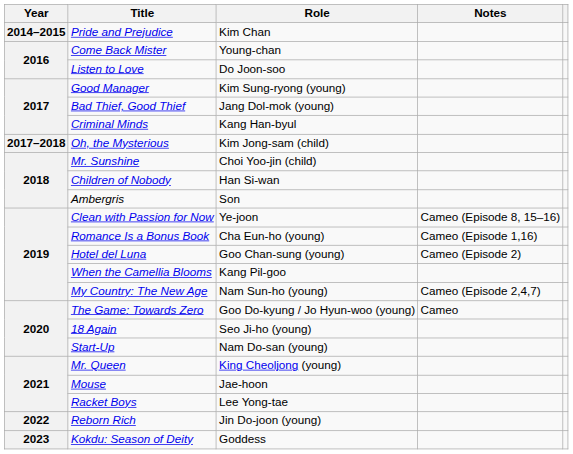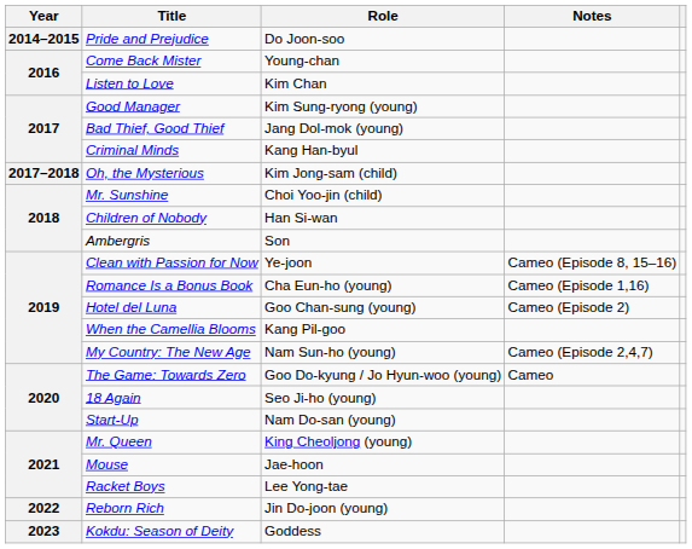 <table class="wikitable sortable plainrowheaders">
 <tr>
 <th scope="col">Year</th>
 <th scope="col">Title</th>
 <th scope="col">Role</th>
 <th scope="col">Notes</th>
 <th scope="col" class="unsortable"></th>
 </tr>
 <tr>
 <th scope="row">2014–2015</th>
 <td><em><a href='#'>Pride and Prejudice</a></em></td>
-<td>Kim Chan</td>
+<td>Do Joon-soo</td>
 <td></td>
 <td></td>
 </tr>
 <tr>
 <th scope="row" rowspan=2>2016</th>
 <td><em><a href='#'>Come Back Mister</a></em></td>
 <td>Young-chan</td>
 <td></td>
 <td></td>
 </tr>
 <tr>
 <td><em><a href='#'>Listen to Love</a></em></td>
-<td>Do Joon-soo</td>
+<td>Kim Chan</td>
 <td></td>
 <td></td>
 </tr>
 <tr>
 <th scope="row" rowspan="3">2017</th>
 <td><em><a href='#'>Good Manager</a></em></td>
 <td>Kim Sung-ryong (young)</td>
 <td></td>
 <td></td>
 </tr>
 <tr>
 <td><em><a href='#'>Bad Thief, Good Thief</a></em></td>
 <td>Jang Dol-mok (young)</td>
 <td></td>
 <td></td>
 </tr>
 <tr>
 <td><em><a href='#'>Criminal Minds</a></em></td>
 <td>Kang Han-byul</td>
 <td></td>
 <td></td>
 </tr>
 <tr>
 <th scope="row">2017–2018</th>
 <td><em><a href='#'>Oh, the Mysterious</a></em></td>
 <td>Kim Jong-sam (child)</td>
 <td></td>
 <td></td>
 </tr>
 <tr>
 <th scope="row" rowspan="3">2018</th>
 <td><em><a href='#'>Mr. Sunshine</a></em></td>
 <td>Choi Yoo-jin (child)</td>
 <td></td>
 <td></td>
 </tr>
 <tr>
 <td><em><a href='#'>Children of Nobody</a></em></td>
 <td>Han Si-wan</td>
 <td></td>
 <td></td>
 </tr>
 <tr>
 <td><em>Ambergris  </em></td>
 <td>Son</td>
 <td></td>
 <td></td>
 </tr>
 <tr>
 <th scope="row" rowspan=5>2019</th>
 <td><em><a href='#'>Clean with Passion for Now</a></em></td>
 <td>Ye-joon</td>
 <td>Cameo (Episode 8, 15–16)</td>
 <td></td>
 </tr>
 <tr>
 <td><em><a href='#'>Romance Is a Bonus Book</a></em></td>
 <td>Cha Eun-ho (young)</td>
 <td>Cameo (Episode 1,16)</td>
 <td></td>
 </tr>
 <tr>
 <td><em><a href='#'>Hotel del Luna</a></em></td>
 <td>Goo Chan-sung (young)</td>
 <td>Cameo (Episode 2)</td>
 <td></td>
 </tr>
 <tr>
 <td><em><a href='#'>When the Camellia Blooms</a></em></td>
 <td>Kang Pil-goo</td>
 <td></td>
 <td></td>
 </tr>
 <tr>
 <td><em><a href='#'>My Country: The New Age</a></em></td>
 <td>Nam Sun-ho (young)</td>
 <td>Cameo (Episode 2,4,7)</td>
 <td></td>
 </tr>
 <tr>
 <th scope="row" rowspan="3">2020</th>
 <td><em><a href='#'>The Game: Towards Zero</a></em></td>
 <td>Goo Do-kyung / Jo Hyun-woo (young)</td>
 <td>Cameo</td>
 <td></td>
 </tr>
 <tr>
 <td><em><a href='#'>18 Again</a></em></td>
 <td>Seo Ji-ho (young)</td>
 <td></td>
 <td></td>
 </tr>
 <tr>
 <td><em><a href='#'>Start-Up</a></em></td>
 <td>Nam Do-san (young)</td>
 <td></td>
 <td></td>
 </tr>
 <tr>
 <th scope="row" rowspan="3">2021</th>
 <td><em><a href='#'>Mr. Queen</a></em></td>
 <td><a href='#'>King Cheoljong</a> (young)</td>
 <td></td>
 <td></td>
 </tr>
 <tr>
 <td><em><a href='#'>Mouse</a></em></td>
 <td>Jae-hoon</td>
 <td></td>
 <td></td>
 </tr>
 <tr>
 <td><em><a href='#'>Racket Boys</a></em></td>
 <td>Lee Yong-tae</td>
 <td></td>
 <td></td>
 </tr>
 <tr>
 <th scope="row">2022</th>
 <td><em><a href='#'>Reborn Rich</a></em></td>
 <td>Jin Do-joon (young)</td>
 <td></td>
 <td></td>
 </tr>
 <tr>
 <th scope="row">2023</th>
 <td><em><a href='#'>Kokdu: Season of Deity</a></em></td>
 <td>Goddess</td>
 <td></td>
 <td></td>
 </tr>
 </table>
